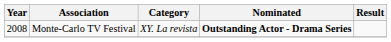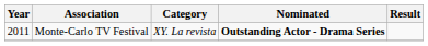 <table class="wikitable sortable">
 <tr>
 <th>Year</th>
 <th>Association</th>
 <th>Category</th>
 <th>Nominated</th>
 <th>Result</th>
 </tr>
 <tr>
-<td>2008</td>
+<td>2011</td>
 <td rowspan=1>Monte-Carlo TV Festival</td>
 <td><em>XY. La revista</em></td>
 <td><strong>Outstanding Actor - Drama Series</strong></td>
 <td></td>
 </tr>
 <tr>
 </tr>
 </table>
